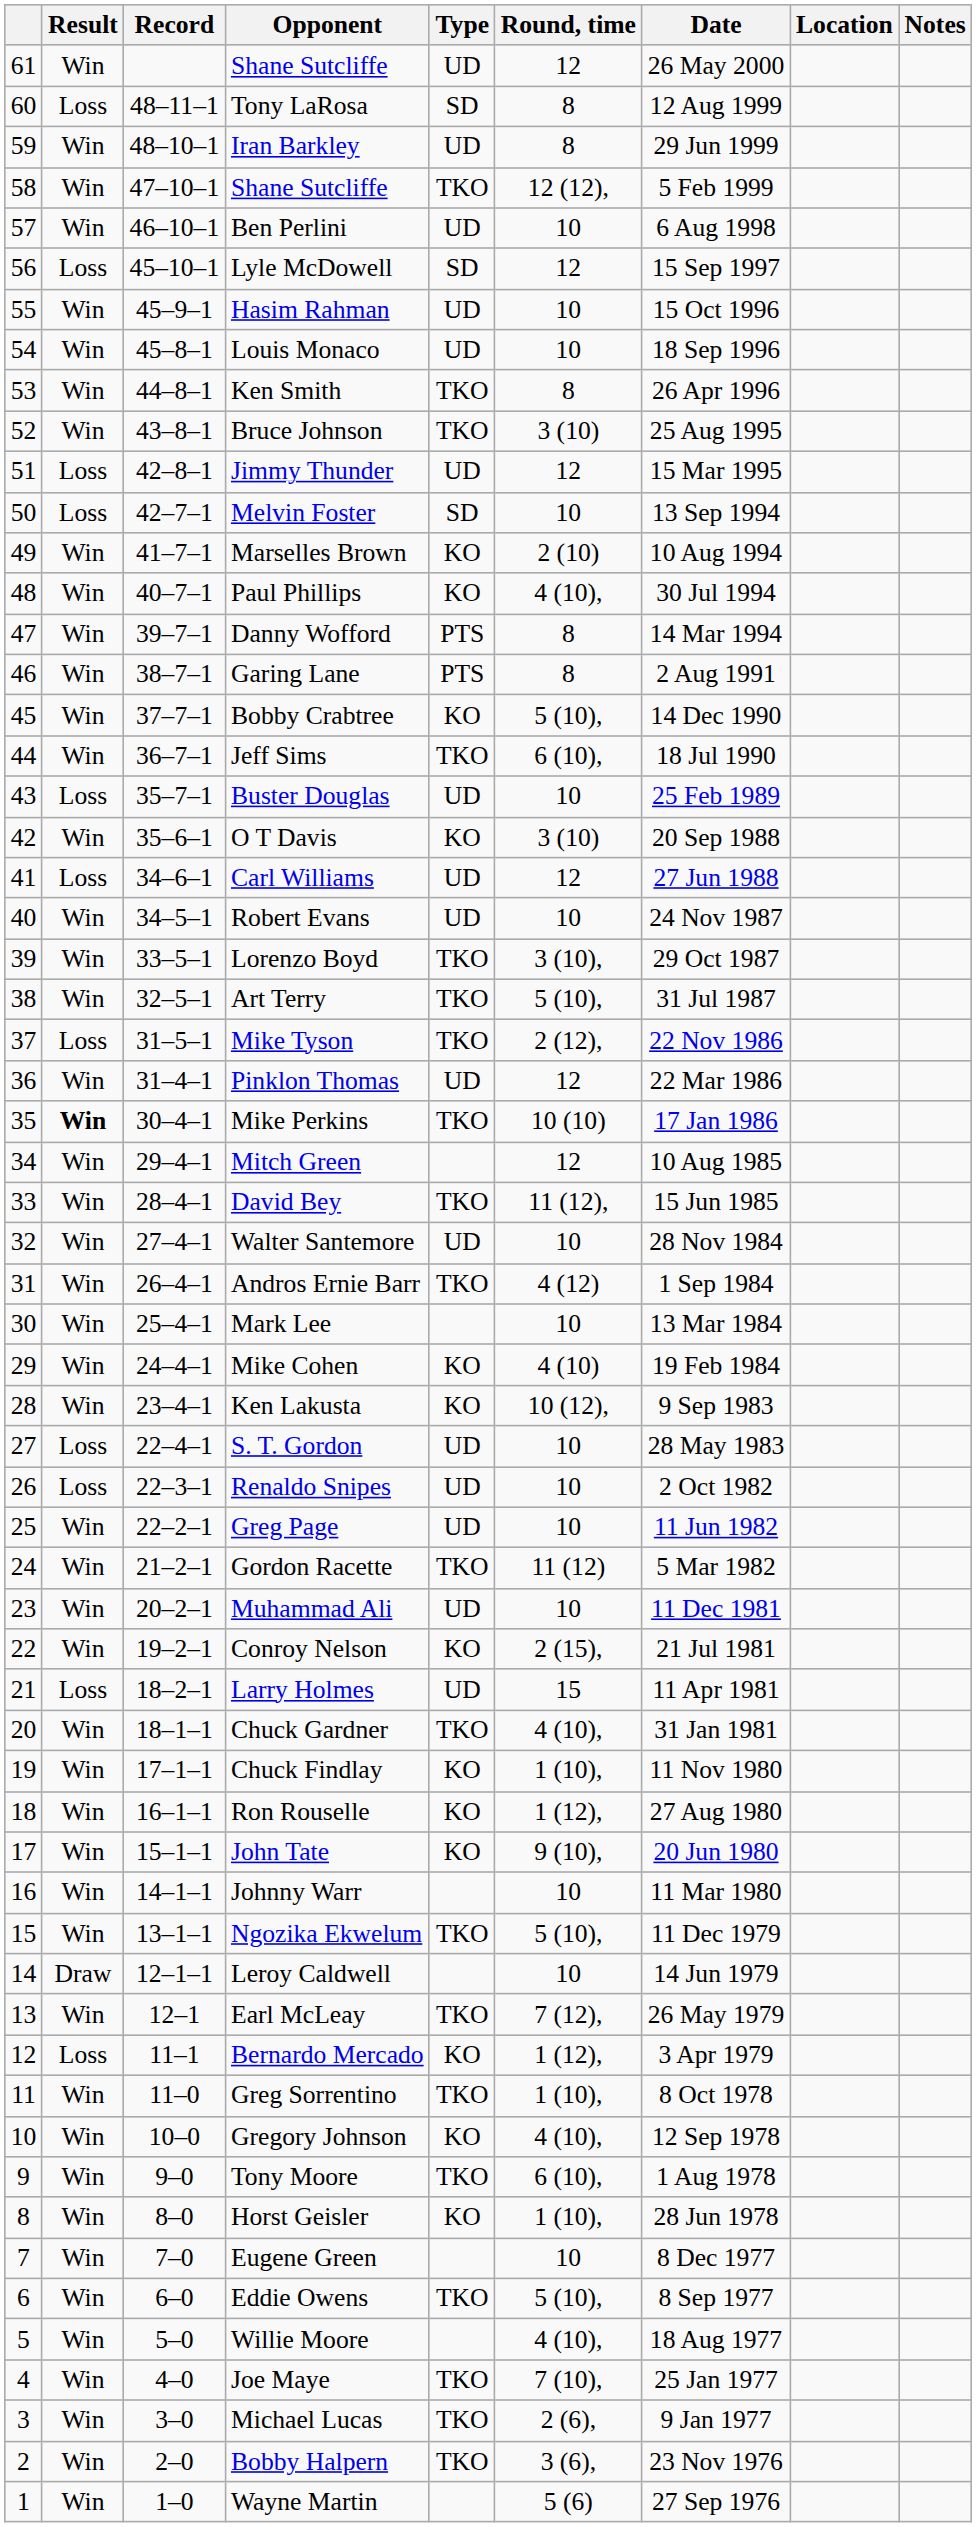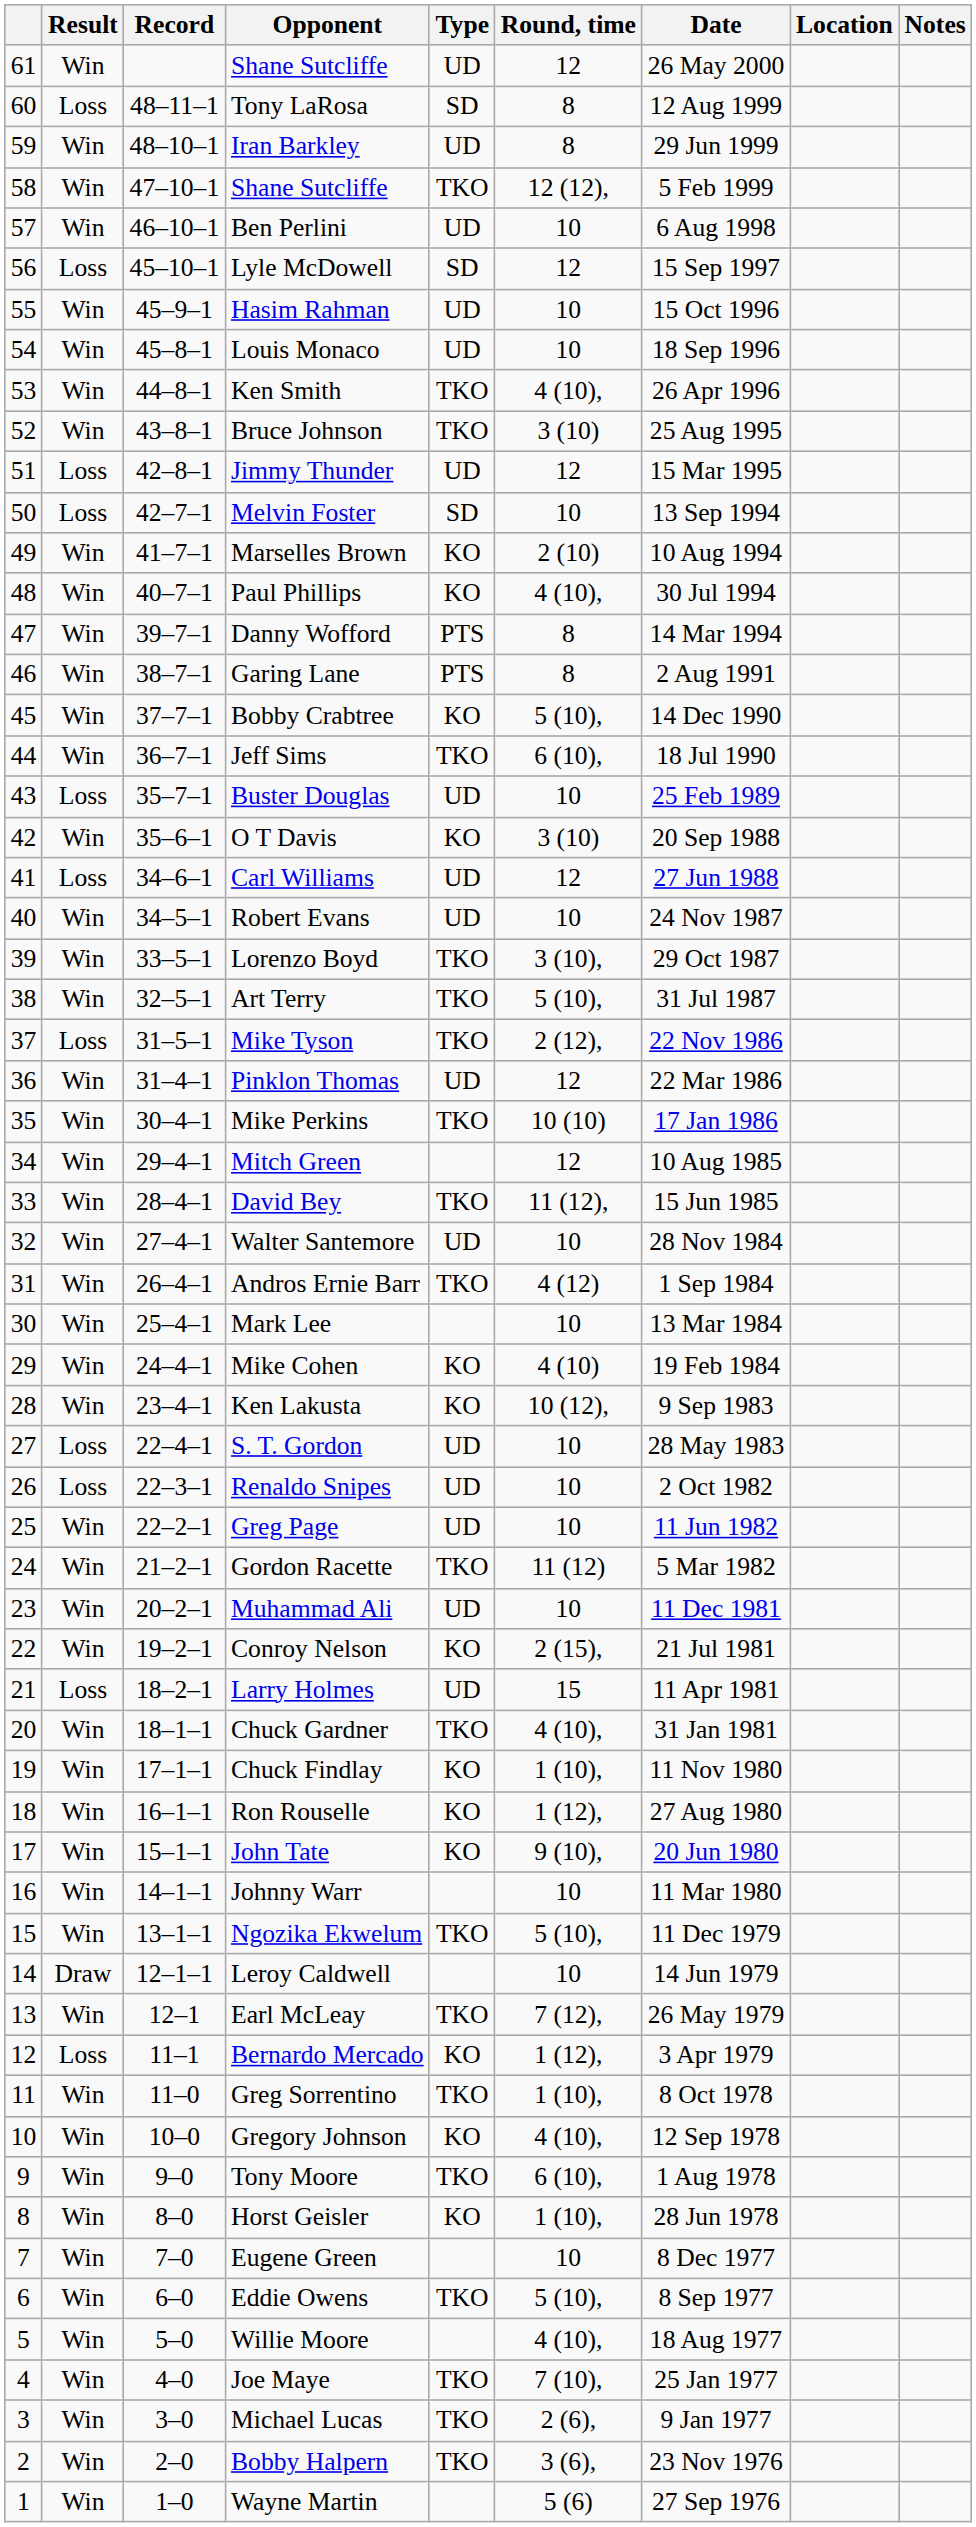 <table class="wikitable" style="text-align:center">
 <tr>
 <th></th>
 <th>Result</th>
 <th>Record</th>
 <th>Opponent</th>
 <th>Type</th>
 <th>Round, time</th>
 <th>Date</th>
 <th>Location</th>
 <th>Notes</th>
 </tr>
 <tr>
 <td>61</td>
 <td>Win</td>
 <td></td>
 <td style="text-align:left;"><a href='#'>Shane Sutcliffe</a></td>
 <td>UD</td>
 <td>12</td>
 <td>26 May 2000</td>
 <td style="text-align:left;"></td>
 <td style="text-align:left;"></td>
 </tr>
 <tr>
 <td>60</td>
 <td>Loss</td>
 <td>48–11–1</td>
 <td style="text-align:left;">Tony LaRosa</td>
 <td>SD</td>
 <td>8</td>
 <td>12 Aug 1999</td>
 <td style="text-align:left;"></td>
 <td></td>
 </tr>
 <tr>
 <td>59</td>
 <td>Win</td>
 <td>48–10–1</td>
 <td style="text-align:left;"><a href='#'>Iran Barkley</a></td>
 <td>UD</td>
 <td>8</td>
 <td>29 Jun 1999</td>
 <td style="text-align:left;"></td>
 <td></td>
 </tr>
 <tr>
 <td>58</td>
 <td>Win</td>
 <td>47–10–1</td>
 <td style="text-align:left;"><a href='#'>Shane Sutcliffe</a></td>
 <td>TKO</td>
 <td>12 (12), </td>
 <td>5 Feb 1999</td>
 <td style="text-align:left;"></td>
 <td style="text-align:left;"></td>
 </tr>
 <tr>
 <td>57</td>
 <td>Win</td>
 <td>46–10–1</td>
 <td style="text-align:left;">Ben Perlini</td>
 <td>UD</td>
 <td>10</td>
 <td>6 Aug 1998</td>
 <td style="text-align:left;"></td>
 <td></td>
 </tr>
 <tr>
 <td>56</td>
 <td>Loss</td>
 <td>45–10–1</td>
 <td style="text-align:left;">Lyle McDowell</td>
 <td>SD</td>
 <td>12</td>
 <td>15 Sep 1997</td>
 <td style="text-align:left;"></td>
 <td style="text-align:left;"></td>
 </tr>
 <tr>
 <td>55</td>
 <td>Win</td>
 <td>45–9–1</td>
 <td style="text-align:left;"><a href='#'>Hasim Rahman</a></td>
 <td>UD</td>
 <td>10</td>
 <td>15 Oct 1996</td>
 <td style="text-align:left;"></td>
 <td></td>
 </tr>
 <tr>
 <td>54</td>
 <td>Win</td>
 <td>45–8–1</td>
 <td style="text-align:left;">Louis Monaco</td>
 <td>UD</td>
 <td>10</td>
 <td>18 Sep 1996</td>
 <td style="text-align:left;"></td>
 <td></td>
 </tr>
 <tr>
 <td>53</td>
 <td>Win</td>
 <td>44–8–1</td>
 <td style="text-align:left;">Ken Smith</td>
 <td>TKO</td>
-<td>8</td>
+<td>4 (10), </td>
 <td>26 Apr 1996</td>
 <td style="text-align:left;"></td>
 <td></td>
 </tr>
 <tr>
 <td>52</td>
 <td>Win</td>
 <td>43–8–1</td>
 <td style="text-align:left;">Bruce Johnson</td>
 <td>TKO</td>
 <td>3 (10)</td>
 <td>25 Aug 1995</td>
 <td style="text-align:left;"></td>
 <td></td>
 </tr>
 <tr>
 <td>51</td>
 <td>Loss</td>
 <td>42–8–1</td>
 <td style="text-align:left;"><a href='#'>Jimmy Thunder</a></td>
 <td>UD</td>
 <td>12</td>
 <td>15 Mar 1995</td>
 <td style="text-align:left;"></td>
 <td style="text-align:left;"></td>
 </tr>
 <tr>
 <td>50</td>
 <td>Loss</td>
 <td>42–7–1</td>
 <td style="text-align:left;"><a href='#'>Melvin Foster</a></td>
 <td>SD</td>
 <td>10</td>
 <td>13 Sep 1994</td>
 <td style="text-align:left;"></td>
 <td></td>
 </tr>
 <tr>
 <td>49</td>
 <td>Win</td>
 <td>41–7–1</td>
 <td style="text-align:left;">Marselles Brown</td>
 <td>KO</td>
 <td>2 (10)</td>
 <td>10 Aug 1994</td>
 <td style="text-align:left;"></td>
 <td></td>
 </tr>
 <tr>
 <td>48</td>
 <td>Win</td>
 <td>40–7–1</td>
 <td style="text-align:left;">Paul Phillips</td>
 <td>KO</td>
 <td>4 (10), </td>
 <td>30 Jul 1994</td>
 <td style="text-align:left;"></td>
 <td></td>
 </tr>
 <tr>
 <td>47</td>
 <td>Win</td>
 <td>39–7–1</td>
 <td style="text-align:left;">Danny Wofford</td>
 <td>PTS</td>
 <td>8</td>
 <td>14 Mar 1994</td>
 <td style="text-align:left;"></td>
 <td></td>
 </tr>
 <tr>
 <td>46</td>
 <td>Win</td>
 <td>38–7–1</td>
 <td style="text-align:left;">Garing Lane</td>
 <td>PTS</td>
 <td>8</td>
 <td>2 Aug 1991</td>
 <td style="text-align:left;"></td>
 <td></td>
 </tr>
 <tr>
 <td>45</td>
 <td>Win</td>
 <td>37–7–1</td>
 <td style="text-align:left;">Bobby Crabtree</td>
 <td>KO</td>
 <td>5 (10), </td>
 <td>14 Dec 1990</td>
 <td style="text-align:left;"></td>
 <td></td>
 </tr>
 <tr>
 <td>44</td>
 <td>Win</td>
 <td>36–7–1</td>
 <td style="text-align:left;">Jeff Sims</td>
 <td>TKO</td>
 <td>6 (10), </td>
 <td>18 Jul 1990</td>
 <td style="text-align:left;"></td>
 <td></td>
 </tr>
 <tr>
 <td>43</td>
 <td>Loss</td>
 <td>35–7–1</td>
 <td style="text-align:left;"><a href='#'>Buster Douglas</a></td>
 <td>UD</td>
 <td>10</td>
 <td><a href='#'>25 Feb 1989</a></td>
 <td style="text-align:left;"></td>
 <td></td>
 </tr>
 <tr>
 <td>42</td>
 <td>Win</td>
 <td>35–6–1</td>
 <td style="text-align:left;">O T Davis</td>
 <td>KO</td>
 <td>3 (10)</td>
 <td>20 Sep 1988</td>
 <td style="text-align:left;"></td>
 <td></td>
 </tr>
 <tr>
 <td>41</td>
 <td>Loss</td>
 <td>34–6–1</td>
 <td style="text-align:left;"><a href='#'>Carl Williams</a></td>
 <td>UD</td>
 <td>12</td>
 <td><a href='#'>27 Jun 1988</a></td>
 <td style="text-align:left;"></td>
 <td style="text-align:left;"></td>
 </tr>
 <tr>
 <td>40</td>
 <td>Win</td>
 <td>34–5–1</td>
 <td style="text-align:left;">Robert Evans</td>
 <td>UD</td>
 <td>10</td>
 <td>24 Nov 1987</td>
 <td style="text-align:left;"></td>
 <td></td>
 </tr>
 <tr>
 <td>39</td>
 <td>Win</td>
 <td>33–5–1</td>
 <td style="text-align:left;">Lorenzo Boyd</td>
 <td>TKO</td>
 <td>3 (10), </td>
 <td>29 Oct 1987</td>
 <td style="text-align:left;"></td>
 <td></td>
 </tr>
 <tr>
 <td>38</td>
 <td>Win</td>
 <td>32–5–1</td>
 <td style="text-align:left;">Art Terry</td>
 <td>TKO</td>
 <td>5 (10), </td>
 <td>31 Jul 1987</td>
 <td style="text-align:left;"></td>
 <td></td>
 </tr>
 <tr>
 <td>37</td>
 <td>Loss</td>
 <td>31–5–1</td>
 <td style="text-align:left;"><a href='#'>Mike Tyson</a></td>
 <td>TKO</td>
 <td>2 (12), </td>
 <td><a href='#'>22 Nov 1986</a></td>
 <td style="text-align:left;"></td>
 <td style="text-align:left;"></td>
 </tr>
 <tr>
 <td>36</td>
 <td>Win</td>
 <td>31–4–1</td>
 <td style="text-align:left;"><a href='#'>Pinklon Thomas</a></td>
 <td>UD</td>
 <td>12</td>
 <td>22 Mar 1986</td>
 <td style="text-align:left;"></td>
 <td style="text-align:left;"></td>
 </tr>
 <tr>
 <td>35</td>
-<td><strong>Win</strong></td>
+<td>Win</td>
 <td>30–4–1</td>
 <td style="text-align:left;">Mike Perkins</td>
 <td>TKO</td>
 <td>10 (10)</td>
 <td><a href='#'>17 Jan 1986</a></td>
 <td style="text-align:left;"></td>
 <td></td>
 </tr>
 <tr>
 <td>34</td>
 <td>Win</td>
 <td>29–4–1</td>
 <td style="text-align:left;"><a href='#'>Mitch Green</a></td>
 <td></td>
 <td>12</td>
 <td>10 Aug 1985</td>
 <td style="text-align:left;"></td>
 <td style="text-align:left;"></td>
 </tr>
 <tr>
 <td>33</td>
 <td>Win</td>
 <td>28–4–1</td>
 <td style="text-align:left;"><a href='#'>David Bey</a></td>
 <td>TKO</td>
 <td>11 (12), </td>
 <td>15 Jun 1985</td>
 <td style="text-align:left;"></td>
 <td style="text-align:left;"></td>
 </tr>
 <tr>
 <td>32</td>
 <td>Win</td>
 <td>27–4–1</td>
 <td style="text-align:left;">Walter Santemore</td>
 <td>UD</td>
 <td>10</td>
 <td>28 Nov 1984</td>
 <td style="text-align:left;"></td>
 <td></td>
 </tr>
 <tr>
 <td>31</td>
 <td>Win</td>
 <td>26–4–1</td>
 <td style="text-align:left;">Andros Ernie Barr</td>
 <td>TKO</td>
 <td>4 (12)</td>
 <td>1 Sep 1984</td>
 <td style="text-align:left;"></td>
 <td style="text-align:left;"></td>
 </tr>
 <tr>
 <td>30</td>
 <td>Win</td>
 <td>25–4–1</td>
 <td style="text-align:left;">Mark Lee</td>
 <td></td>
 <td>10</td>
 <td>13 Mar 1984</td>
 <td style="text-align:left;"></td>
 <td></td>
 </tr>
 <tr>
 <td>29</td>
 <td>Win</td>
 <td>24–4–1</td>
 <td style="text-align:left;">Mike Cohen</td>
 <td>KO</td>
 <td>4 (10)</td>
 <td>19 Feb 1984</td>
 <td style="text-align:left;"></td>
 <td></td>
 </tr>
 <tr>
 <td>28</td>
 <td>Win</td>
 <td>23–4–1</td>
 <td style="text-align:left;">Ken Lakusta</td>
 <td>KO</td>
 <td>10 (12), </td>
 <td>9 Sep 1983</td>
 <td style="text-align:left;"></td>
 <td style="text-align:left;"></td>
 </tr>
 <tr>
 <td>27</td>
 <td>Loss</td>
 <td>22–4–1</td>
 <td style="text-align:left;"><a href='#'>S. T. Gordon</a></td>
 <td>UD</td>
 <td>10</td>
 <td>28 May 1983</td>
 <td style="text-align:left;"></td>
 <td></td>
 </tr>
 <tr>
 <td>26</td>
 <td>Loss</td>
 <td>22–3–1</td>
 <td style="text-align:left;"><a href='#'>Renaldo Snipes</a></td>
 <td>UD</td>
 <td>10</td>
 <td>2 Oct 1982</td>
 <td style="text-align:left;"></td>
 <td></td>
 </tr>
 <tr>
 <td>25</td>
 <td>Win</td>
 <td>22–2–1</td>
 <td style="text-align:left;"><a href='#'>Greg Page</a></td>
 <td>UD</td>
 <td>10</td>
 <td><a href='#'>11 Jun 1982</a></td>
 <td style="text-align:left;"></td>
 <td></td>
 </tr>
 <tr>
 <td>24</td>
 <td>Win</td>
 <td>21–2–1</td>
 <td style="text-align:left;">Gordon Racette</td>
 <td>TKO</td>
 <td>11 (12)</td>
 <td>5 Mar 1982</td>
 <td style="text-align:left;"></td>
 <td style="text-align:left;"></td>
 </tr>
 <tr>
 <td>23</td>
 <td>Win</td>
 <td>20–2–1</td>
 <td style="text-align:left;"><a href='#'>Muhammad Ali</a></td>
 <td>UD</td>
 <td>10</td>
 <td><a href='#'>11 Dec 1981</a></td>
 <td style="text-align:left;"></td>
 <td></td>
 </tr>
 <tr>
 <td>22</td>
 <td>Win</td>
 <td>19–2–1</td>
 <td style="text-align:left;">Conroy Nelson</td>
 <td>KO</td>
 <td>2 (15), </td>
 <td>21 Jul 1981</td>
 <td style="text-align:left;"></td>
 <td style="text-align:left;"></td>
 </tr>
 <tr>
 <td>21</td>
 <td>Loss</td>
 <td>18–2–1</td>
 <td style="text-align:left;"><a href='#'>Larry Holmes</a></td>
 <td>UD</td>
 <td>15</td>
 <td>11 Apr 1981</td>
 <td style="text-align:left;"></td>
 <td style="text-align:left;"></td>
 </tr>
 <tr>
 <td>20</td>
 <td>Win</td>
 <td>18–1–1</td>
 <td style="text-align:left;">Chuck Gardner</td>
 <td>TKO</td>
 <td>4 (10), </td>
 <td>31 Jan 1981</td>
 <td style="text-align:left;"></td>
 <td></td>
 </tr>
 <tr>
 <td>19</td>
 <td>Win</td>
 <td>17–1–1</td>
 <td style="text-align:left;">Chuck Findlay</td>
 <td>KO</td>
 <td>1 (10), </td>
 <td>11 Nov 1980</td>
 <td style="text-align:left;"></td>
 <td></td>
 </tr>
 <tr>
 <td>18</td>
 <td>Win</td>
 <td>16–1–1</td>
 <td style="text-align:left;">Ron Rouselle</td>
 <td>KO</td>
 <td>1 (12), </td>
 <td>27 Aug 1980</td>
 <td style="text-align:left;"></td>
 <td style="text-align:left;"></td>
 </tr>
 <tr>
 <td>17</td>
 <td>Win</td>
 <td>15–1–1</td>
 <td style="text-align:left;"><a href='#'>John Tate</a></td>
 <td>KO</td>
 <td>9 (10), </td>
 <td><a href='#'>20 Jun 1980</a></td>
 <td style="text-align:left;"></td>
 <td></td>
 </tr>
 <tr>
 <td>16</td>
 <td>Win</td>
 <td>14–1–1</td>
 <td style="text-align:left;">Johnny Warr</td>
 <td></td>
 <td>10</td>
 <td>11 Mar 1980</td>
 <td style="text-align:left;"></td>
 <td></td>
 </tr>
 <tr>
 <td>15</td>
 <td>Win</td>
 <td>13–1–1</td>
 <td style="text-align:left;"><a href='#'>Ngozika Ekwelum</a></td>
 <td>TKO</td>
 <td>5 (10), </td>
 <td>11 Dec 1979</td>
 <td style="text-align:left;"></td>
 <td></td>
 </tr>
 <tr>
 <td>14</td>
 <td>Draw</td>
 <td>12–1–1</td>
 <td style="text-align:left;">Leroy Caldwell</td>
 <td></td>
 <td>10</td>
 <td>14 Jun 1979</td>
 <td style="text-align:left;"></td>
 <td></td>
 </tr>
 <tr>
 <td>13</td>
 <td>Win</td>
 <td>12–1</td>
 <td style="text-align:left;">Earl McLeay</td>
 <td>TKO</td>
 <td>7 (12), </td>
 <td>26 May 1979</td>
 <td style="text-align:left;"></td>
 <td style="text-align:left;"></td>
 </tr>
 <tr>
 <td>12</td>
 <td>Loss</td>
 <td>11–1</td>
 <td style="text-align:left;"><a href='#'>Bernardo Mercado</a></td>
 <td>KO</td>
 <td>1 (12), </td>
 <td>3 Apr 1979</td>
 <td style="text-align:left;"></td>
 <td style="text-align:left;"></td>
 </tr>
 <tr>
 <td>11</td>
 <td>Win</td>
 <td>11–0</td>
 <td style="text-align:left;">Greg Sorrentino</td>
 <td>TKO</td>
 <td>1 (10), </td>
 <td>8 Oct 1978</td>
 <td style="text-align:left;"></td>
 <td></td>
 </tr>
 <tr>
 <td>10</td>
 <td>Win</td>
 <td>10–0</td>
 <td style="text-align:left;">Gregory Johnson</td>
 <td>KO</td>
 <td>4 (10), </td>
 <td>12 Sep 1978</td>
 <td style="text-align:left;"></td>
 <td></td>
 </tr>
 <tr>
 <td>9</td>
 <td>Win</td>
 <td>9–0</td>
 <td style="text-align:left;">Tony Moore</td>
 <td>TKO</td>
 <td>6 (10), </td>
 <td>1 Aug 1978</td>
 <td style="text-align:left;"></td>
 <td></td>
 </tr>
 <tr>
 <td>8</td>
 <td>Win</td>
 <td>8–0</td>
 <td style="text-align:left;">Horst Geisler</td>
 <td>KO</td>
 <td>1 (10), </td>
 <td>28 Jun 1978</td>
 <td style="text-align:left;"></td>
 <td></td>
 </tr>
 <tr>
 <td>7</td>
 <td>Win</td>
 <td>7–0</td>
 <td style="text-align:left;">Eugene Green</td>
 <td></td>
 <td>10</td>
 <td>8 Dec 1977</td>
 <td style="text-align:left;"></td>
 <td></td>
 </tr>
 <tr>
 <td>6</td>
 <td>Win</td>
 <td>6–0</td>
 <td style="text-align:left;">Eddie Owens</td>
 <td>TKO</td>
 <td>5 (10), </td>
 <td>8 Sep 1977</td>
 <td style="text-align:left;"></td>
 <td></td>
 </tr>
 <tr>
 <td>5</td>
 <td>Win</td>
 <td>5–0</td>
 <td style="text-align:left;">Willie Moore</td>
 <td></td>
 <td>4 (10), </td>
 <td>18 Aug 1977</td>
 <td style="text-align:left;"></td>
 <td></td>
 </tr>
 <tr>
 <td>4</td>
 <td>Win</td>
 <td>4–0</td>
 <td style="text-align:left;">Joe Maye</td>
 <td>TKO</td>
 <td>7 (10), </td>
 <td>25 Jan 1977</td>
 <td style="text-align:left;"></td>
 <td></td>
 </tr>
 <tr>
 <td>3</td>
 <td>Win</td>
 <td>3–0</td>
 <td style="text-align:left;">Michael Lucas</td>
 <td>TKO</td>
 <td>2 (6), </td>
 <td>9 Jan 1977</td>
 <td style="text-align:left;"></td>
 <td></td>
 </tr>
 <tr>
 <td>2</td>
 <td>Win</td>
 <td>2–0</td>
 <td style="text-align:left;"><a href='#'>Bobby Halpern</a></td>
 <td>TKO</td>
 <td>3 (6), </td>
 <td>23 Nov 1976</td>
 <td style="text-align:left;"></td>
 <td></td>
 </tr>
 <tr>
 <td>1</td>
 <td>Win</td>
 <td>1–0</td>
 <td style="text-align:left;">Wayne Martin</td>
 <td></td>
 <td>5 (6)</td>
 <td>27 Sep 1976</td>
 <td style="text-align:left;"></td>
 <td></td>
 </tr>
 </table>
